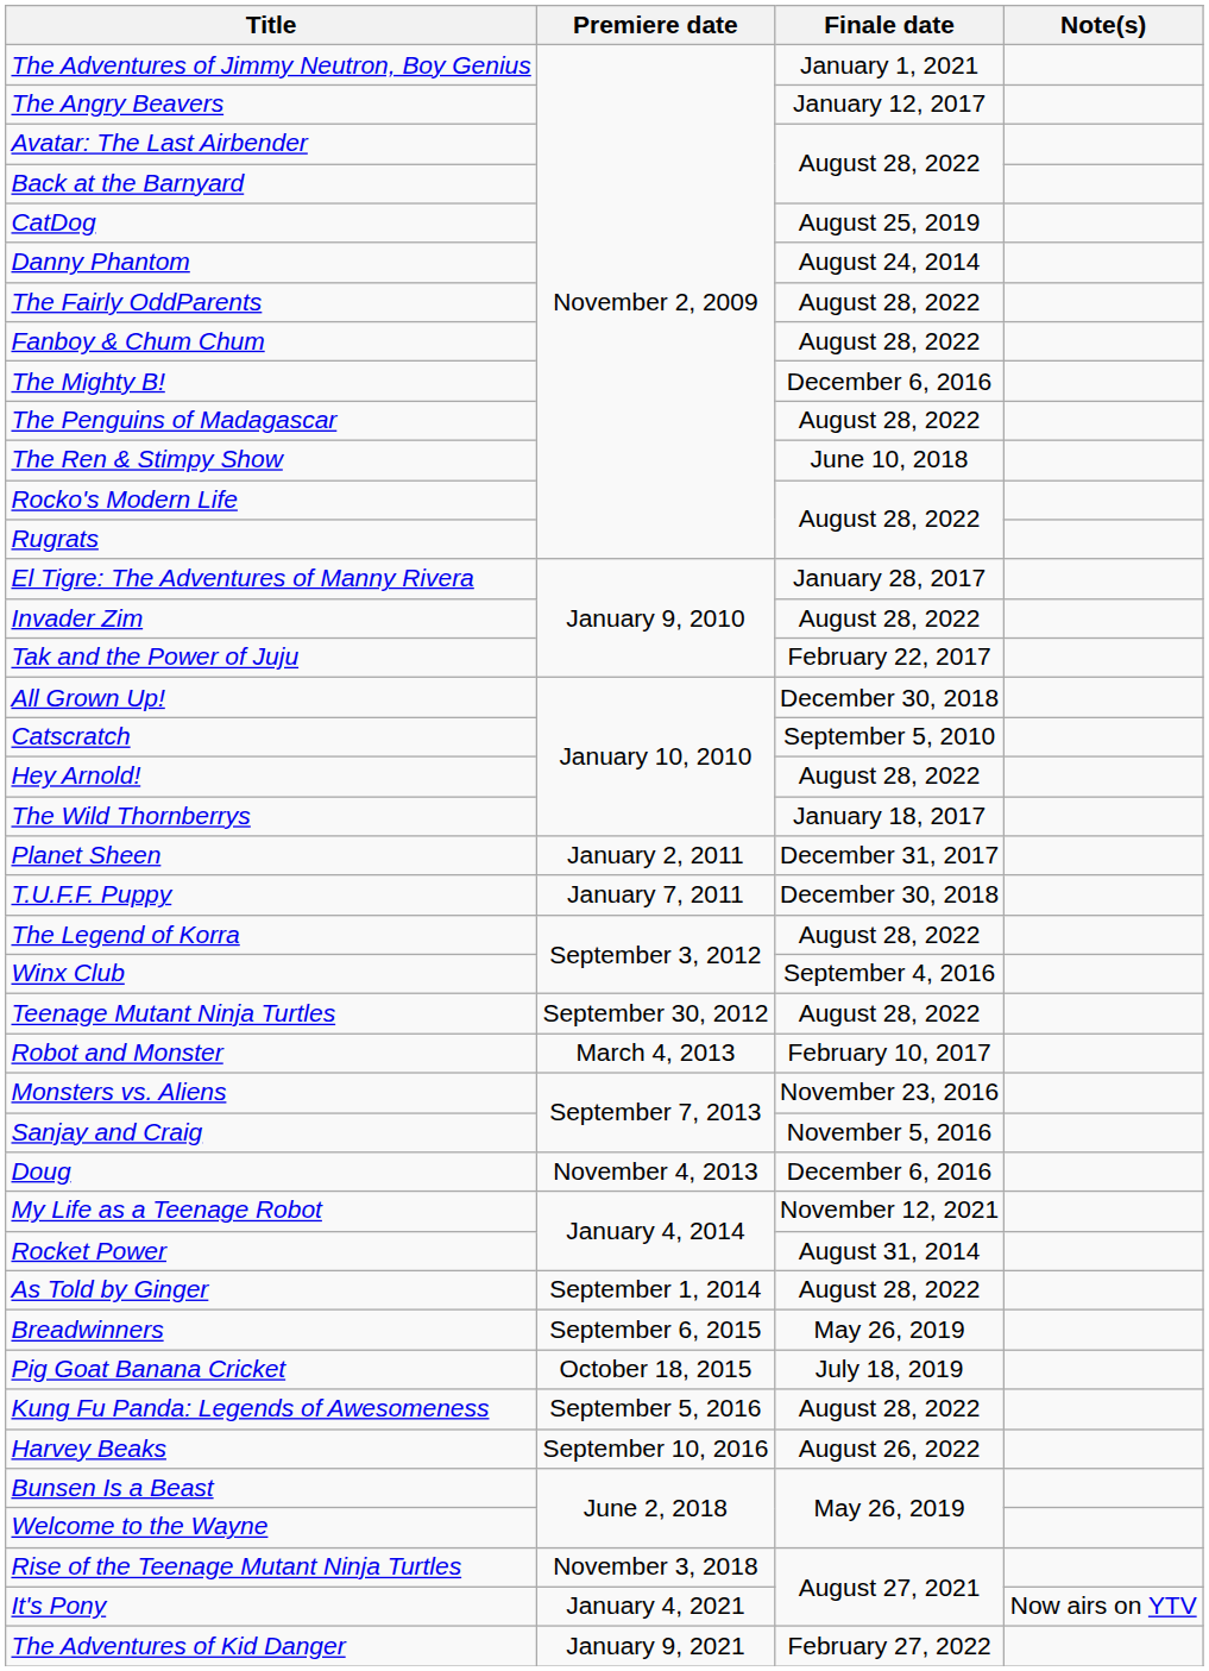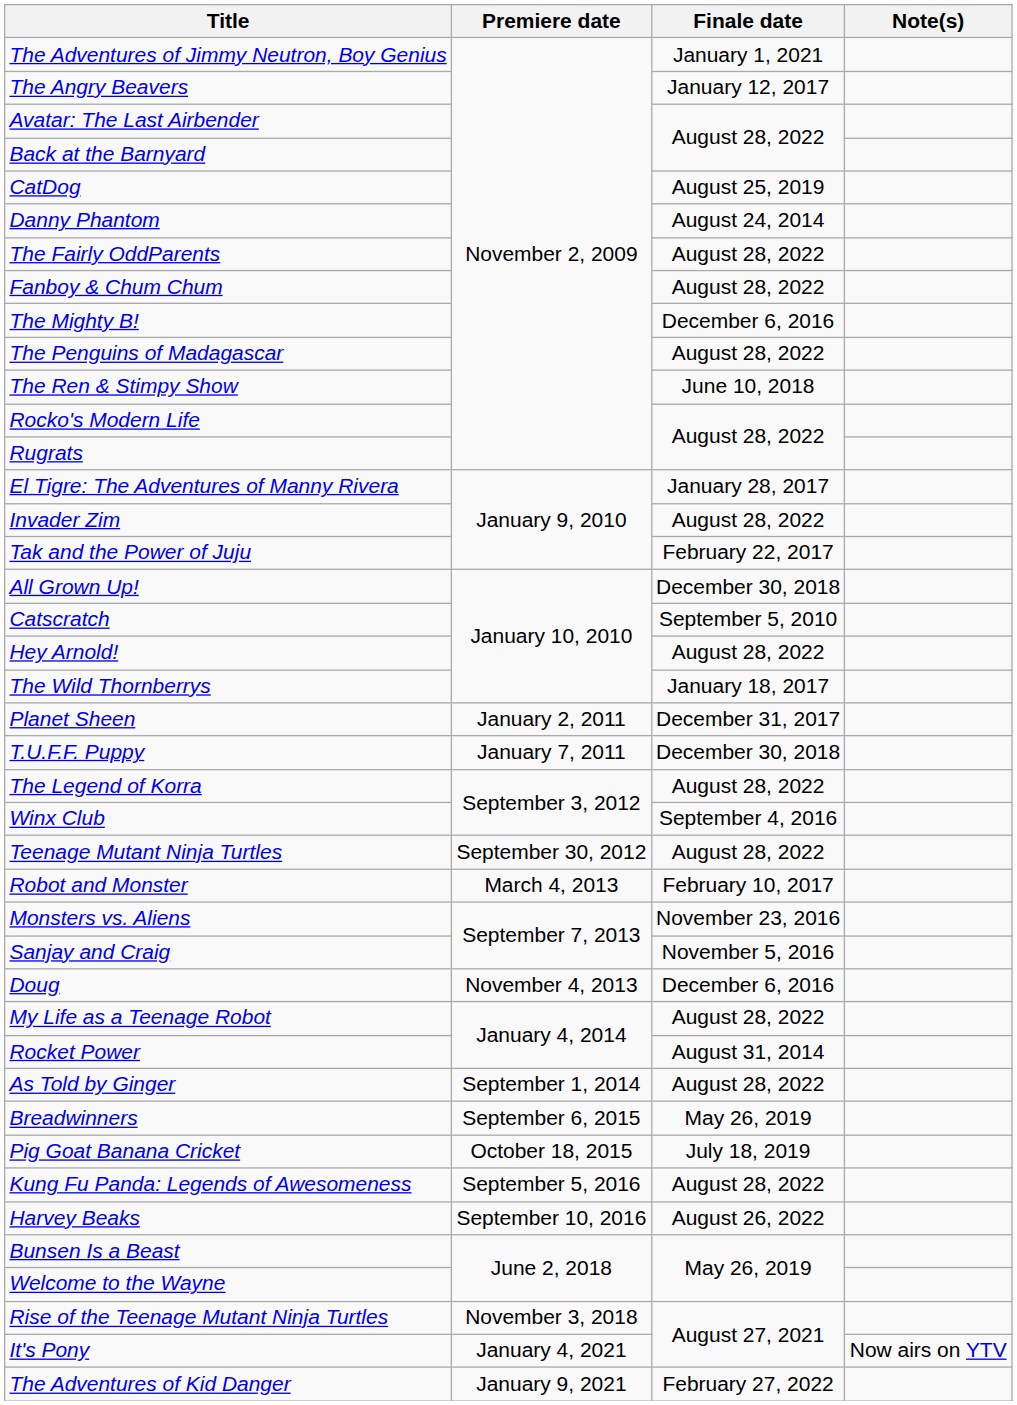 <table class="wikitable sortable" style="text-align:center;">
 <tr>
 <th>Title</th>
 <th>Premiere date</th>
 <th>Finale date</th>
 <th>Note(s)</th>
 </tr>
 <tr>
 <td scope="row" style="text-align:left;"><em><a href='#'>The Adventures of Jimmy Neutron, Boy Genius</a></em></td>
 <td rowspan=13>November 2, 2009</td>
 <td>January 1, 2021</td>
 <td></td>
 </tr>
 <tr>
 <td scope="row" style="text-align:left;"><em><a href='#'>The Angry Beavers</a></em></td>
 <td>January 12, 2017</td>
 <td></td>
 </tr>
 <tr>
 <td scope="row" style="text-align:left;"><em><a href='#'>Avatar: The Last Airbender</a></em></td>
 <td rowspan=2>August 28, 2022</td>
 <td></td>
 </tr>
 <tr>
 <td scope="row" style="text-align:left;"><em><a href='#'>Back at the Barnyard</a></em></td>
 <td></td>
 </tr>
 <tr>
 <td scope="row" style="text-align:left;"><em><a href='#'>CatDog</a></em></td>
 <td>August 25, 2019</td>
 <td></td>
 </tr>
 <tr>
 <td scope="row" style="text-align:left;"><em><a href='#'>Danny Phantom</a></em></td>
 <td>August 24, 2014</td>
 <td></td>
 </tr>
 <tr>
 <td scope="row" style="text-align:left;"><em><a href='#'>The Fairly OddParents</a></em></td>
 <td>August 28, 2022</td>
 <td></td>
 </tr>
 <tr>
 <td scope="row" style="text-align:left;"><em><a href='#'>Fanboy & Chum Chum</a></em></td>
 <td>August 28, 2022</td>
 <td></td>
 </tr>
 <tr>
 <td scope="row" style="text-align:left;"><em><a href='#'>The Mighty B!</a></em></td>
 <td>December 6, 2016</td>
 <td></td>
 </tr>
 <tr>
 <td scope="row" style="text-align:left;"><em><a href='#'>The Penguins of Madagascar</a></em></td>
 <td>August 28, 2022</td>
 <td></td>
 </tr>
 <tr>
 <td scope="row" style="text-align:left;"><em><a href='#'>The Ren & Stimpy Show</a></em></td>
 <td>June 10, 2018</td>
 <td></td>
 </tr>
 <tr>
 <td scope="row" style="text-align:left;"><em><a href='#'>Rocko's Modern Life</a></em></td>
 <td rowspan="2">August 28, 2022</td>
 <td></td>
 </tr>
 <tr>
 <td scope="row" style="text-align:left;"><em><a href='#'>Rugrats</a></em></td>
 <td></td>
 </tr>
 <tr>
 <td scope="row" style="text-align:left;"><em><a href='#'>El Tigre: The Adventures of Manny Rivera</a></em></td>
 <td rowspan=3>January 9, 2010</td>
 <td>January 28, 2017</td>
 <td></td>
 </tr>
 <tr>
 <td scope="row" style="text-align:left;"><em><a href='#'>Invader Zim</a></em></td>
 <td>August 28, 2022</td>
 <td></td>
 </tr>
 <tr>
 <td scope="row" style="text-align:left;"><em><a href='#'>Tak and the Power of Juju</a></em></td>
 <td>February 22, 2017</td>
 <td></td>
 </tr>
 <tr>
 <td scope="row" style="text-align:left;"><em><a href='#'>All Grown Up!</a></em></td>
 <td rowspan=4>January 10, 2010</td>
 <td>December 30, 2018</td>
 <td></td>
 </tr>
 <tr>
 <td scope="row" style="text-align:left;"><em><a href='#'>Catscratch</a></em></td>
 <td>September 5, 2010</td>
 <td></td>
 </tr>
 <tr>
 <td scope="row" style="text-align:left;"><em><a href='#'>Hey Arnold!</a></em></td>
 <td>August 28, 2022</td>
 <td></td>
 </tr>
 <tr>
 <td scope="row" style="text-align:left;"><em><a href='#'>The Wild Thornberrys</a></em></td>
 <td>January 18, 2017</td>
 <td></td>
 </tr>
 <tr>
 <td scope="row" style="text-align:left;"><em><a href='#'>Planet Sheen</a></em></td>
 <td>January 2, 2011</td>
 <td>December 31, 2017</td>
 <td></td>
 </tr>
 <tr>
 <td scope="row" style="text-align:left;"><em><a href='#'>T.U.F.F. Puppy</a></em></td>
 <td>January 7, 2011</td>
 <td>December 30, 2018</td>
 <td></td>
 </tr>
 <tr>
 <td scope="row" style="text-align:left;"><em><a href='#'>The Legend of Korra</a></em></td>
 <td rowspan=2>September 3, 2012</td>
 <td>August 28, 2022</td>
 <td></td>
 </tr>
 <tr>
 <td scope="row" style="text-align:left;"><em><a href='#'>Winx Club</a></em></td>
 <td>September 4, 2016</td>
 <td></td>
 </tr>
 <tr>
 <td scope="row" style="text-align:left;"><em><a href='#'>Teenage Mutant Ninja Turtles</a></em></td>
 <td>September 30, 2012</td>
 <td>August 28, 2022</td>
 <td></td>
 </tr>
 <tr>
 <td scope="row" style="text-align:left;"><em><a href='#'>Robot and Monster</a></em></td>
 <td>March 4, 2013</td>
 <td>February 10, 2017</td>
 <td></td>
 </tr>
 <tr>
 <td scope="row" style="text-align:left;"><em><a href='#'>Monsters vs. Aliens</a></em></td>
 <td rowspan=2>September 7, 2013</td>
 <td>November 23, 2016</td>
 <td></td>
 </tr>
 <tr>
 <td scope="row" style="text-align:left;"><em><a href='#'>Sanjay and Craig</a></em></td>
 <td>November 5, 2016</td>
 <td></td>
 </tr>
 <tr>
 <td scope="row" style="text-align:left;"><em><a href='#'>Doug</a></em></td>
 <td>November 4, 2013</td>
 <td>December 6, 2016</td>
 <td></td>
 </tr>
 <tr>
 <td scope="row" style="text-align:left;"><em><a href='#'>My Life as a Teenage Robot</a></em></td>
 <td rowspan=2>January 4, 2014</td>
-<td>November 12, 2021</td>
+<td>August 28, 2022</td>
 <td></td>
 </tr>
 <tr>
 <td scope="row" style="text-align:left;"><em><a href='#'>Rocket Power</a></em></td>
 <td>August 31, 2014</td>
 <td></td>
 </tr>
 <tr>
 <td scope="row" style="text-align:left;"><em><a href='#'>As Told by Ginger</a></em></td>
 <td>September 1, 2014</td>
 <td>August 28, 2022</td>
 <td></td>
 </tr>
 <tr>
 <td scope="row" style="text-align:left;"><em><a href='#'>Breadwinners</a></em></td>
 <td>September 6, 2015</td>
 <td>May 26, 2019</td>
 <td></td>
 </tr>
 <tr>
 <td scope="row" style="text-align:left;"><em><a href='#'>Pig Goat Banana Cricket</a></em></td>
 <td>October 18, 2015</td>
 <td>July 18, 2019</td>
 <td></td>
 </tr>
 <tr>
 <td scope="row" style="text-align:left;"><em><a href='#'>Kung Fu Panda: Legends of Awesomeness</a></em></td>
 <td>September 5, 2016</td>
 <td>August 28, 2022</td>
 <td></td>
 </tr>
 <tr>
 <td scope="row" style="text-align:left;"><em><a href='#'>Harvey Beaks</a></em></td>
 <td>September 10, 2016</td>
 <td>August 26, 2022</td>
 <td></td>
 </tr>
 <tr>
 <td scope="row" style="text-align:left;"><em><a href='#'>Bunsen Is a Beast</a></em></td>
 <td rowspan=2>June 2, 2018</td>
 <td rowspan=2>May 26, 2019</td>
 <td></td>
 </tr>
 <tr>
 <td scope="row" style="text-align:left;"><em><a href='#'>Welcome to the Wayne</a></em></td>
 <td></td>
 </tr>
 <tr>
 <td scope="row" style="text-align:left;"><em><a href='#'>Rise of the Teenage Mutant Ninja Turtles</a></em></td>
 <td>November 3, 2018</td>
 <td rowspan=2>August 27, 2021</td>
 <td></td>
 </tr>
 <tr>
 <td scope="row" style="text-align:left;"><em><a href='#'>It's Pony</a></em></td>
 <td>January 4, 2021</td>
 <td>Now airs on <a href='#'>YTV</a></td>
 </tr>
 <tr>
 <td scope="row" style="text-align:left;"><em><a href='#'>The Adventures of Kid Danger</a></em></td>
 <td rowspan=2>January 9, 2021</td>
 <td>February 27, 2022</td>
 <td></td>
 </tr>
 </table>
